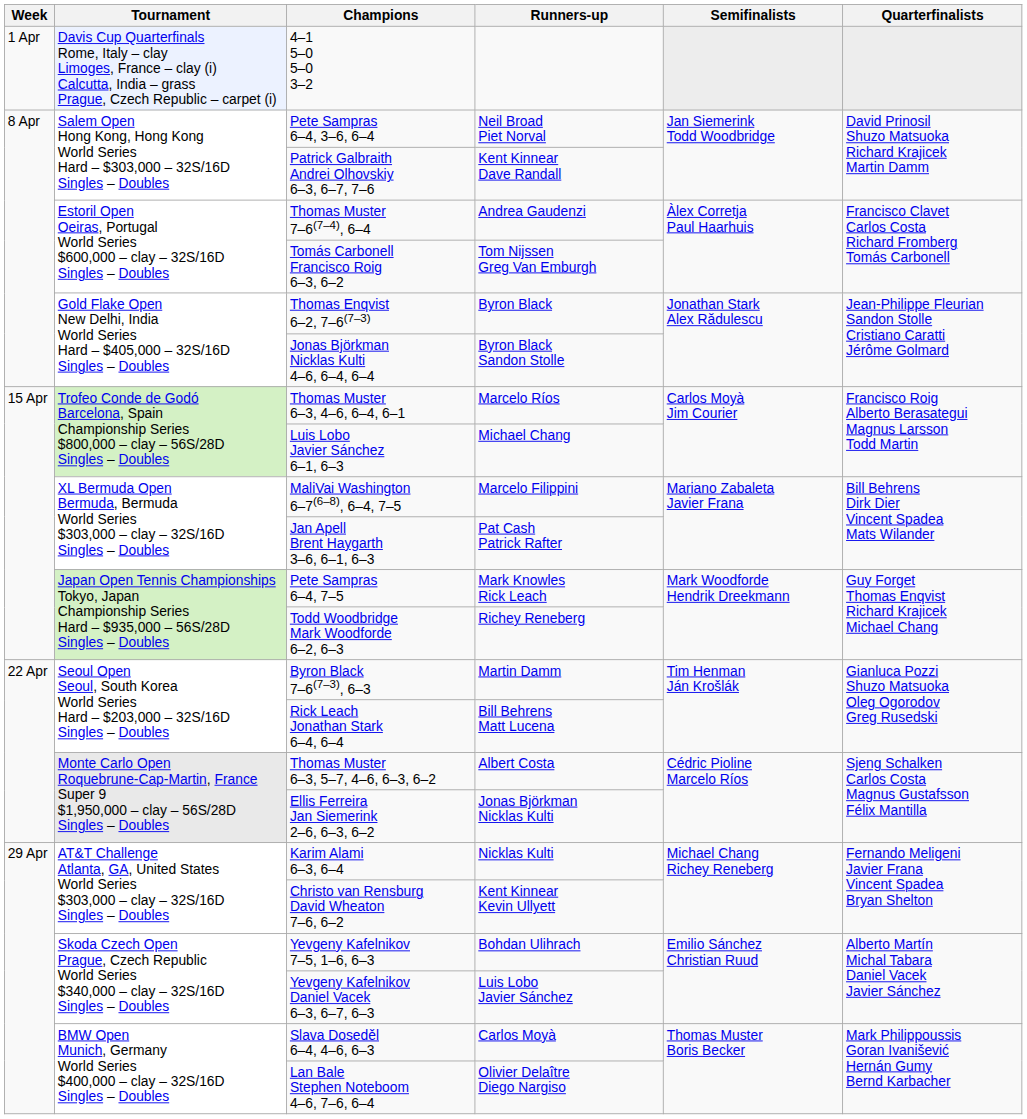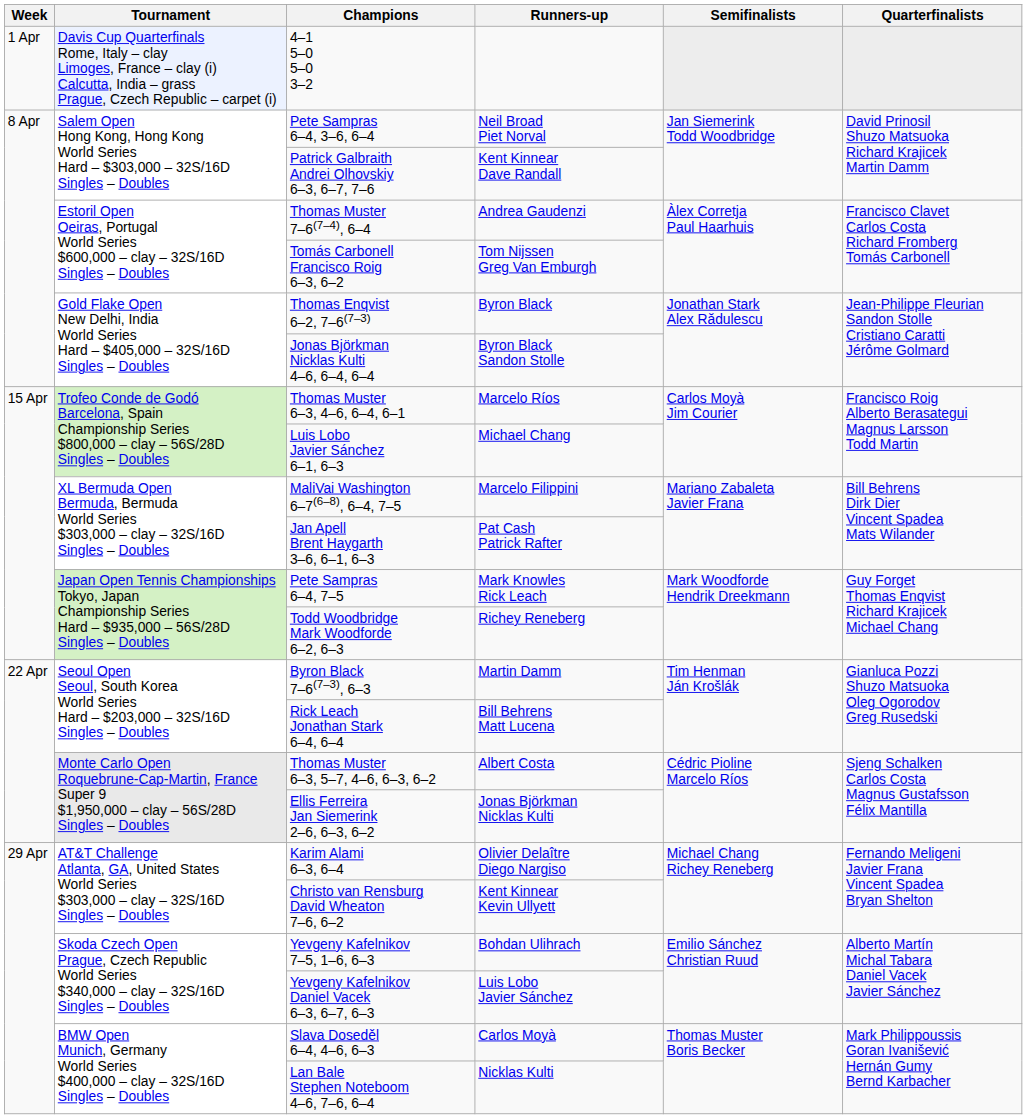 <table class=wikitable style=font-size:95%>
 <tr>
 <th style="width:48px;">Week</th>
 <th style="width:248px;">Tournament</th>
 <th style="width:200px;">Champions</th>
 <th style="width:200px;">Runners-up</th>
 <th style="width:190px;">Semifinalists</th>
 <th style="width:190px;">Quarterfinalists</th>
 </tr>
 <tr valign=top>
 <td rowspan=1>1 Apr</td>
 <td style="background:#ECF2FF;" rowspan=1><a href='#'>Davis Cup Quarterfinals</a><br> Rome, Italy – clay <br> <a href='#'>Limoges</a>, France – clay (i)<br> <a href='#'>Calcutta</a>, India – grass<br> <a href='#'>Prague</a>, Czech Republic – carpet (i)</td>
 <td> 4–1<br> 5–0<br> 5–0<br> 3–2</td>
 <td><br><br><br></td>
 <td style="background:#ededed;"></td>
 <td style="background:#ededed;"></td>
 </tr>
 <tr valign=top>
 <td rowspan=6>8 Apr</td>
 <td style="background:#FFF;" rowspan=2><a href='#'>Salem Open</a><br> Hong Kong, Hong Kong<br>World Series<br>Hard – $303,000 – 32S/16D<br><a href='#'>Singles</a> – <a href='#'>Doubles</a></td>
 <td> <a href='#'>Pete Sampras</a><br> 6–4, 3–6, 6–4</td>
 <td> <a href='#'>Neil Broad</a><br> <a href='#'>Piet Norval</a></td>
 <td rowspan=2> <a href='#'>Jan Siemerink</a><br> <a href='#'>Todd Woodbridge</a></td>
 <td rowspan=2> <a href='#'>David Prinosil</a><br> <a href='#'>Shuzo Matsuoka</a><br> <a href='#'>Richard Krajicek</a><br> <a href='#'>Martin Damm</a></td>
 </tr>
 <tr valign=top>
 <td> <a href='#'>Patrick Galbraith</a><br> <a href='#'>Andrei Olhovskiy</a><br> 6–3, 6–7, 7–6</td>
 <td> <a href='#'>Kent Kinnear</a><br> <a href='#'>Dave Randall</a></td>
 </tr>
 <tr valign=top>
 <td style="background:#FFF;" rowspan=2><a href='#'>Estoril Open</a><br> <a href='#'>Oeiras</a>, Portugal<br>World Series<br>$600,000 – clay – 32S/16D<br><a href='#'>Singles</a> – <a href='#'>Doubles</a></td>
 <td> <a href='#'>Thomas Muster</a><br> 7–6<sup>(7–4)</sup>, 6–4</td>
 <td> <a href='#'>Andrea Gaudenzi</a></td>
 <td rowspan=2> <a href='#'>Àlex Corretja</a><br> <a href='#'>Paul Haarhuis</a></td>
 <td rowspan=2> <a href='#'>Francisco Clavet</a><br> <a href='#'>Carlos Costa</a><br> <a href='#'>Richard Fromberg</a><br> <a href='#'>Tomás Carbonell</a></td>
 </tr>
 <tr valign=top>
 <td> <a href='#'>Tomás Carbonell</a><br> <a href='#'>Francisco Roig</a><br> 6–3, 6–2</td>
 <td> <a href='#'>Tom Nijssen</a><br> <a href='#'>Greg Van Emburgh</a></td>
 </tr>
 <tr valign=top>
 <td style="background:#FFF;" rowspan=2><a href='#'>Gold Flake Open</a><br> New Delhi, India<br>World Series<br>Hard – $405,000 – 32S/16D<br><a href='#'>Singles</a> – <a href='#'>Doubles</a></td>
 <td> <a href='#'>Thomas Enqvist</a><br> 6–2, 7–6<sup>(7–3)</sup></td>
 <td> <a href='#'>Byron Black</a></td>
 <td rowspan=2> <a href='#'>Jonathan Stark</a><br> <a href='#'>Alex Rădulescu</a></td>
 <td rowspan=2> <a href='#'>Jean-Philippe Fleurian</a><br> <a href='#'>Sandon Stolle</a><br> <a href='#'>Cristiano Caratti</a><br> <a href='#'>Jérôme Golmard</a></td>
 </tr>
 <tr valign=top>
 <td> <a href='#'>Jonas Björkman</a><br> <a href='#'>Nicklas Kulti</a><br> 4–6, 6–4, 6–4</td>
 <td> <a href='#'>Byron Black</a><br> <a href='#'>Sandon Stolle</a></td>
 </tr>
 <tr valign=top>
 <td rowspan=6>15 Apr</td>
 <td style="background:#D4F1C5;" rowspan=2><a href='#'>Trofeo Conde de Godó</a><br> <a href='#'>Barcelona</a>, Spain<br>Championship Series<br>$800,000 – clay – 56S/28D<br><a href='#'>Singles</a> – <a href='#'>Doubles</a></td>
 <td> <a href='#'>Thomas Muster</a><br> 6–3, 4–6, 6–4, 6–1</td>
 <td> <a href='#'>Marcelo Ríos</a></td>
 <td rowspan=2> <a href='#'>Carlos Moyà</a><br> <a href='#'>Jim Courier</a></td>
 <td rowspan=2> <a href='#'>Francisco Roig</a><br> <a href='#'>Alberto Berasategui</a><br> <a href='#'>Magnus Larsson</a><br> <a href='#'>Todd Martin</a></td>
 </tr>
 <tr valign=top>
 <td> <a href='#'>Luis Lobo</a><br> <a href='#'>Javier Sánchez</a><br> 6–1, 6–3</td>
 <td> <a href='#'>Michael Chang</a></td>
 </tr>
 <tr valign=top>
 <td style="background:#FFF;" rowspan=2><a href='#'>XL Bermuda Open</a><br> <a href='#'>Bermuda</a>, Bermuda<br>World Series<br>$303,000 – clay – 32S/16D<br><a href='#'>Singles</a> – <a href='#'>Doubles</a></td>
 <td> <a href='#'>MaliVai Washington</a><br> 6–7<sup>(6–8)</sup>, 6–4, 7–5</td>
 <td> <a href='#'>Marcelo Filippini</a></td>
 <td rowspan=2> <a href='#'>Mariano Zabaleta</a><br> <a href='#'>Javier Frana</a></td>
 <td rowspan=2> <a href='#'>Bill Behrens</a><br> <a href='#'>Dirk Dier</a><br> <a href='#'>Vincent Spadea</a><br> <a href='#'>Mats Wilander</a></td>
 </tr>
 <tr valign=top>
 <td> <a href='#'>Jan Apell</a><br> <a href='#'>Brent Haygarth</a><br> 3–6, 6–1, 6–3</td>
 <td> <a href='#'>Pat Cash</a><br> <a href='#'>Patrick Rafter</a></td>
 </tr>
 <tr valign=top>
 <td style="background:#D4F1C5;" rowspan=2><a href='#'>Japan Open Tennis Championships</a><br> Tokyo, Japan<br>Championship Series<br>Hard – $935,000 – 56S/28D<br><a href='#'>Singles</a> – <a href='#'>Doubles</a></td>
 <td> <a href='#'>Pete Sampras</a><br> 6–4, 7–5</td>
 <td> <a href='#'>Mark Knowles</a><br> <a href='#'>Rick Leach</a></td>
 <td rowspan=2> <a href='#'>Mark Woodforde</a><br> <a href='#'>Hendrik Dreekmann</a></td>
 <td rowspan=2> <a href='#'>Guy Forget</a><br> <a href='#'>Thomas Enqvist</a><br> <a href='#'>Richard Krajicek</a><br> <a href='#'>Michael Chang</a></td>
 </tr>
 <tr valign=top>
 <td> <a href='#'>Todd Woodbridge</a><br> <a href='#'>Mark Woodforde</a><br> 6–2, 6–3</td>
 <td> <a href='#'>Richey Reneberg</a></td>
 </tr>
 <tr valign=top>
 <td rowspan=4>22 Apr</td>
 <td style="background:#FFF;" rowspan=2><a href='#'>Seoul Open</a><br> <a href='#'>Seoul</a>, South Korea<br>World Series<br>Hard – $203,000 – 32S/16D<br><a href='#'>Singles</a> – <a href='#'>Doubles</a></td>
 <td> <a href='#'>Byron Black</a><br> 7–6<sup>(7–3)</sup>, 6–3</td>
 <td> <a href='#'>Martin Damm</a></td>
 <td rowspan=2> <a href='#'>Tim Henman</a><br> <a href='#'>Ján Krošlák</a></td>
 <td rowspan=2> <a href='#'>Gianluca Pozzi</a><br> <a href='#'>Shuzo Matsuoka</a><br> <a href='#'>Oleg Ogorodov</a><br> <a href='#'>Greg Rusedski</a></td>
 </tr>
 <tr valign=top>
 <td> <a href='#'>Rick Leach</a><br> <a href='#'>Jonathan Stark</a><br> 6–4, 6–4</td>
 <td> <a href='#'>Bill Behrens</a><br> <a href='#'>Matt Lucena</a></td>
 </tr>
 <tr valign=top>
 <td style="background:#E9E9E9;" rowspan=2><a href='#'>Monte Carlo Open</a><br> <a href='#'>Roquebrune-Cap-Martin</a>, <a href='#'>France</a><br>Super 9<br>$1,950,000 – clay – 56S/28D<br><a href='#'>Singles</a> – <a href='#'>Doubles</a></td>
 <td> <a href='#'>Thomas Muster</a><br> 6–3, 5–7, 4–6, 6–3, 6–2</td>
 <td> <a href='#'>Albert Costa</a></td>
 <td rowspan=2> <a href='#'>Cédric Pioline</a><br> <a href='#'>Marcelo Ríos</a></td>
 <td rowspan=2> <a href='#'>Sjeng Schalken</a><br> <a href='#'>Carlos Costa</a><br> <a href='#'>Magnus Gustafsson</a><br> <a href='#'>Félix Mantilla</a></td>
 </tr>
 <tr valign=top>
 <td> <a href='#'>Ellis Ferreira</a><br> <a href='#'>Jan Siemerink</a><br> 2–6, 6–3, 6–2</td>
 <td> <a href='#'>Jonas Björkman</a><br> <a href='#'>Nicklas Kulti</a></td>
 </tr>
 <tr valign=top>
 <td rowspan=6>29 Apr</td>
 <td style="background:#FFF;" rowspan=2><a href='#'>AT&T Challenge</a><br> <a href='#'>Atlanta</a>, <a href='#'>GA</a>, United States<br>World Series<br>$303,000 – clay – 32S/16D<br><a href='#'>Singles</a> – <a href='#'>Doubles</a></td>
 <td> <a href='#'>Karim Alami</a><br> 6–3, 6–4</td>
-<td> <a href='#'>Nicklas Kulti</a></td>
+<td> <a href='#'>Olivier Delaître</a><br> <a href='#'>Diego Nargiso</a></td>
 <td rowspan=2> <a href='#'>Michael Chang</a><br> <a href='#'>Richey Reneberg</a></td>
 <td rowspan=2> <a href='#'>Fernando Meligeni</a><br> <a href='#'>Javier Frana</a><br> <a href='#'>Vincent Spadea</a><br> <a href='#'>Bryan Shelton</a></td>
 </tr>
 <tr valign=top>
 <td> <a href='#'>Christo van Rensburg</a><br> <a href='#'>David Wheaton</a><br> 7–6, 6–2</td>
 <td> <a href='#'>Kent Kinnear</a><br> <a href='#'>Kevin Ullyett</a></td>
 </tr>
 <tr valign=top>
 <td style="background:#FFF;" rowspan=2><a href='#'>Skoda Czech Open</a><br> <a href='#'>Prague</a>, Czech Republic<br>World Series<br>$340,000 – clay – 32S/16D<br><a href='#'>Singles</a> – <a href='#'>Doubles</a></td>
 <td> <a href='#'>Yevgeny Kafelnikov</a><br> 7–5, 1–6, 6–3</td>
 <td> <a href='#'>Bohdan Ulihrach</a></td>
 <td rowspan=2> <a href='#'>Emilio Sánchez</a><br> <a href='#'>Christian Ruud</a></td>
 <td rowspan=2> <a href='#'>Alberto Martín</a><br> <a href='#'>Michal Tabara</a><br> <a href='#'>Daniel Vacek</a><br> <a href='#'>Javier Sánchez</a></td>
 </tr>
 <tr valign=top>
 <td> <a href='#'>Yevgeny Kafelnikov</a><br> <a href='#'>Daniel Vacek</a><br> 6–3, 6–7, 6–3</td>
 <td> <a href='#'>Luis Lobo</a><br> <a href='#'>Javier Sánchez</a></td>
 </tr>
 <tr valign=top>
 <td style="background:#FFF;" rowspan=2><a href='#'>BMW Open</a><br> <a href='#'>Munich</a>, Germany<br>World Series<br>$400,000 – clay – 32S/16D<br><a href='#'>Singles</a> – <a href='#'>Doubles</a></td>
 <td> <a href='#'>Slava Doseděl</a><br> 6–4, 4–6, 6–3</td>
 <td> <a href='#'>Carlos Moyà</a></td>
 <td rowspan=2> <a href='#'>Thomas Muster</a><br> <a href='#'>Boris Becker</a></td>
 <td rowspan=2> <a href='#'>Mark Philippoussis</a><br> <a href='#'>Goran Ivanišević</a><br> <a href='#'>Hernán Gumy</a><br> <a href='#'>Bernd Karbacher</a></td>
 </tr>
 <tr valign=top>
 <td> <a href='#'>Lan Bale</a><br> <a href='#'>Stephen Noteboom</a><br> 4–6, 7–6, 6–4</td>
-<td> <a href='#'>Olivier Delaître</a><br> <a href='#'>Diego Nargiso</a></td>
+<td> <a href='#'>Nicklas Kulti</a></td>
 </tr>
 </table>
